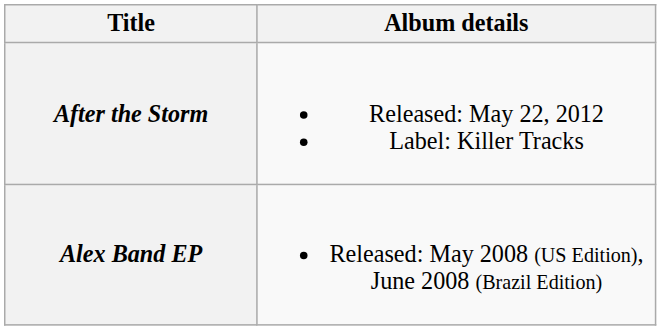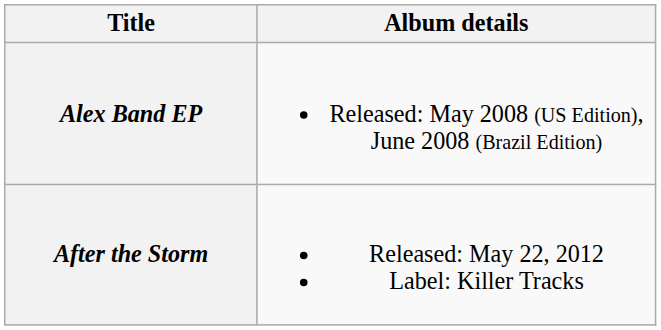 <table class="wikitable plainrowheaders" style="text-align:center;" border="1">
 <tr>
 <th scope="col" style="width:10em;">Title</th>
 <th scope="col" style="width:16em;">Album details</th>
 </tr>
 <tr>
+<th scope="row"><em>Alex Band EP</em></th>
+<td><br><ul><li>Released: May 2008 <small>(US Edition)</small>,<br>June 2008 <small>(Brazil Edition)</small></li></ul></td>
+</tr>
+<tr>
 <th scope="row"><em>After the Storm</em></th>
 <td><br><ul><li>Released: May 22, 2012</li><li>Label: Killer Tracks</li></ul></td>
 </tr>
-<tr>
-<th scope="row"><em>Alex Band EP</em></th>
-<td><br><ul><li>Released: May 2008 <small>(US Edition)</small>,<br>June 2008 <small>(Brazil Edition)</small></li></ul></td>
-</tr>
 </table>
